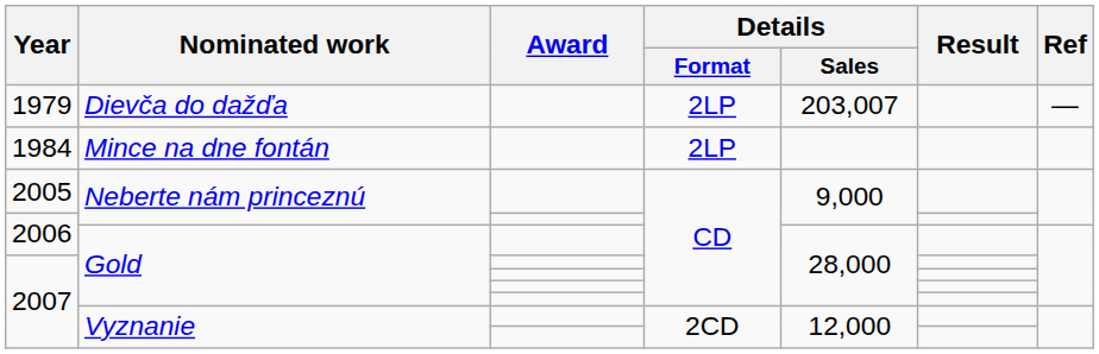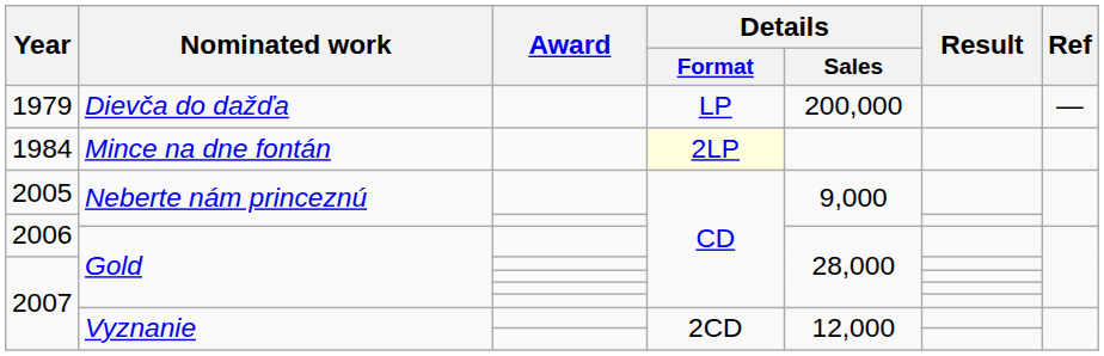 <table class="wikitable">
 <tr>
 <th rowspan=2 style="width:10px;">Year</th>
 <th rowspan=2 style="width:237px;">Nominated work</th>
 <th rowspan=2 style="width:83px;"><a href='#'>Award</a></th>
 <th colspan=2>Details</th>
 <th rowspan=2 style="width:63px;">Result</th>
 <th rowspan=2>Ref</th>
 </tr>
 <tr style="font-size:smaller;">
 <th style="width:75px;"><a href='#'>Format</a></th>
 <th style="width:75px;">Sales</th>
 </tr>
 <tr>
 <td>1979</td>
 <td><em><a href='#'>Dievča do dažďa</a></em></td>
 <td></td>
-<td style="text-align:center;"><a href='#'>2LP</a></td>
-<td style="text-align:center;">203,007</td>
+<td style="text-align:center;"><a href='#'>LP</a></td>
+<td style="text-align:center;">200,000</td>
 <td></td>
 <td style="text-align:center;">—</td>
 </tr>
 <tr>
 <td>1984</td>
 <td><em><a href='#'>Mince na dne fontán</a></em></td>
 <td></td>
-<td style="text-align:center;"><a href='#'>2LP</a></td>
+<td style="background: lightyellow; text-align:center;"><a href='#'>2LP</a></td>
 <td></td>
 <td></td>
 <td align=center></td>
 </tr>
 <tr>
 <td>2005</td>
 <td rowspan=2><em><a href='#'>Neberte nám princeznú</a></em></td>
 <td></td>
 <td rowspan=7 style="text-align:center;"><a href='#'>CD</a></td>
 <td style="text-align:center;" rowspan="2">9,000</td>
 <td></td>
 <td rowspan=2 style="text-align:center;"></td>
 </tr>
 <tr>
 <td rowspan=2>2006</td>
 <td></td>
 <td></td>
 </tr>
 <tr>
 <td rowspan=5><em><a href='#'>Gold</a></em></td>
 <td></td>
 <td style="text-align:center;" rowspan=5>28,000</td>
 <td></td>
 <td rowspan=5 style="text-align:center;"></td>
 </tr>
 <tr>
 <td rowspan=6>2007</td>
 <td></td>
 <td></td>
 </tr>
 <tr>
 <td></td>
 <td></td>
 </tr>
 <tr>
 <td></td>
 <td></td>
 </tr>
 <tr>
 <td></td>
 <td></td>
 </tr>
 <tr>
 <td rowspan=2><em><a href='#'>Vyznanie</a></em></td>
 <td></td>
 <td rowspan=2 style="text-align:center;">2CD</td>
 <td style="text-align:center;" rowspan=2>12,000</td>
 <td></td>
 <td rowspan=2 style="text-align:center;"></td>
 </tr>
 <tr>
 <td></td>
 <td></td>
 </tr>
 </table>
